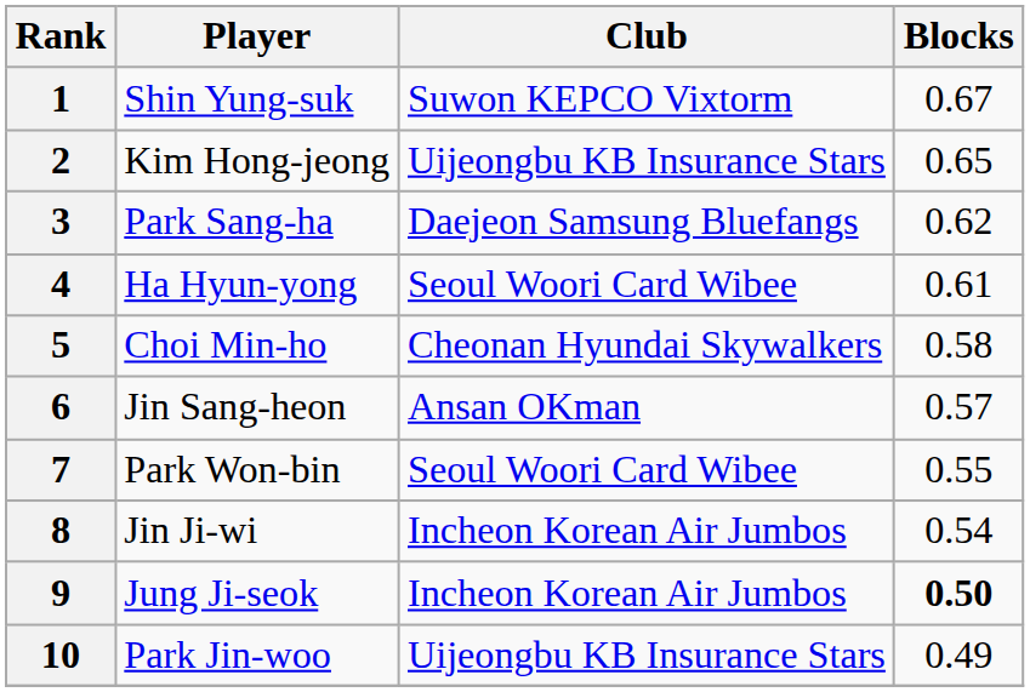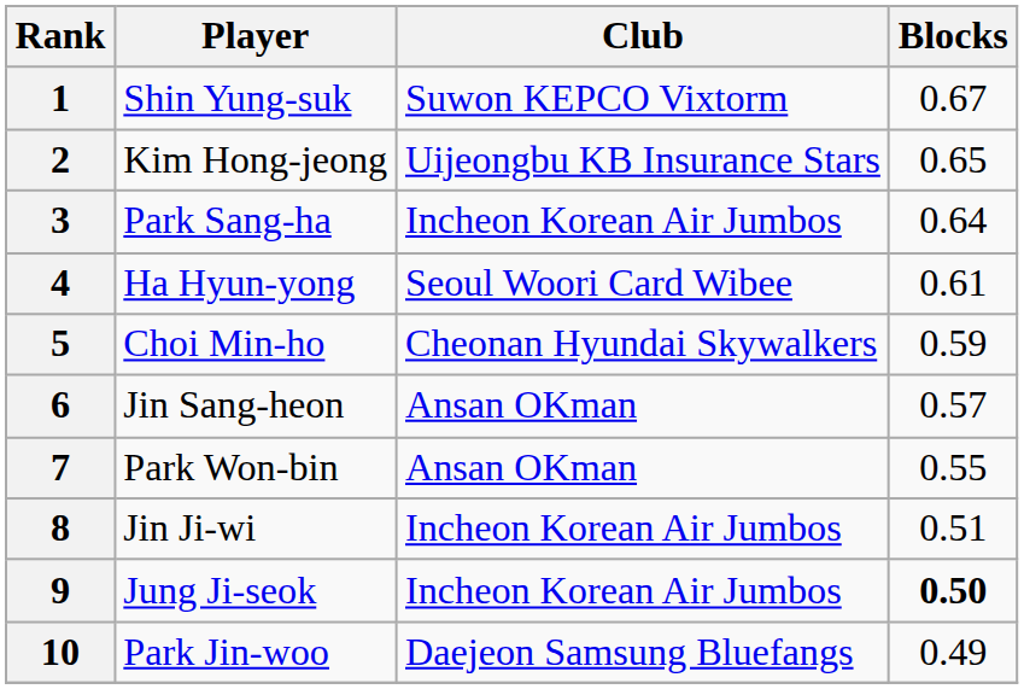 <table class=wikitable>
 <tr>
 <th>Rank</th>
 <th>Player</th>
 <th>Club</th>
 <th>Blocks</th>
 </tr>
 <tr>
 <th>1</th>
 <td> <a href='#'>Shin Yung-suk</a></td>
 <td><a href='#'>Suwon KEPCO Vixtorm</a></td>
 <td align=center>0.67</td>
 </tr>
 <tr>
 <th>2</th>
 <td> Kim Hong-jeong</td>
 <td><a href='#'>Uijeongbu KB Insurance Stars</a></td>
 <td align=center>0.65</td>
 </tr>
 <tr>
 <th>3</th>
 <td> <a href='#'>Park Sang-ha</a></td>
-<td><a href='#'>Daejeon Samsung Bluefangs</a></td>
-<td align=center>0.62</td>
+<td><a href='#'>Incheon Korean Air Jumbos</a></td>
+<td align=center>0.64</td>
 </tr>
 <tr>
 <th>4</th>
 <td> <a href='#'>Ha Hyun-yong</a></td>
 <td><a href='#'>Seoul Woori Card Wibee</a></td>
 <td align=center>0.61</td>
 </tr>
 <tr>
 <th>5</th>
 <td> <a href='#'>Choi Min-ho</a></td>
 <td><a href='#'>Cheonan Hyundai Skywalkers</a></td>
-<td align=center>0.58</td>
+<td align=center>0.59</td>
 </tr>
 <tr>
 <th>6</th>
 <td> Jin Sang-heon</td>
 <td><a href='#'>Ansan OKman</a></td>
 <td align=center>0.57</td>
 </tr>
 <tr>
 <th>7</th>
 <td> Park Won-bin</td>
-<td><a href='#'>Seoul Woori Card Wibee</a></td>
+<td><a href='#'>Ansan OKman</a></td>
 <td align=center>0.55</td>
 </tr>
 <tr>
 <th>8</th>
 <td> Jin Ji-wi</td>
 <td><a href='#'>Incheon Korean Air Jumbos</a></td>
-<td align=center>0.54</td>
+<td align=center>0.51</td>
 </tr>
 <tr>
 <th>9</th>
 <td> <a href='#'>Jung Ji-seok</a></td>
 <td><a href='#'>Incheon Korean Air Jumbos</a></td>
 <td align=center><strong>0.50</strong></td>
 </tr>
 <tr>
 <th>10</th>
 <td> <a href='#'>Park Jin-woo</a></td>
-<td><a href='#'>Uijeongbu KB Insurance Stars</a></td>
+<td><a href='#'>Daejeon Samsung Bluefangs</a></td>
 <td align=center>0.49</td>
 </tr>
 <tr>
 </tr>
 </table>
